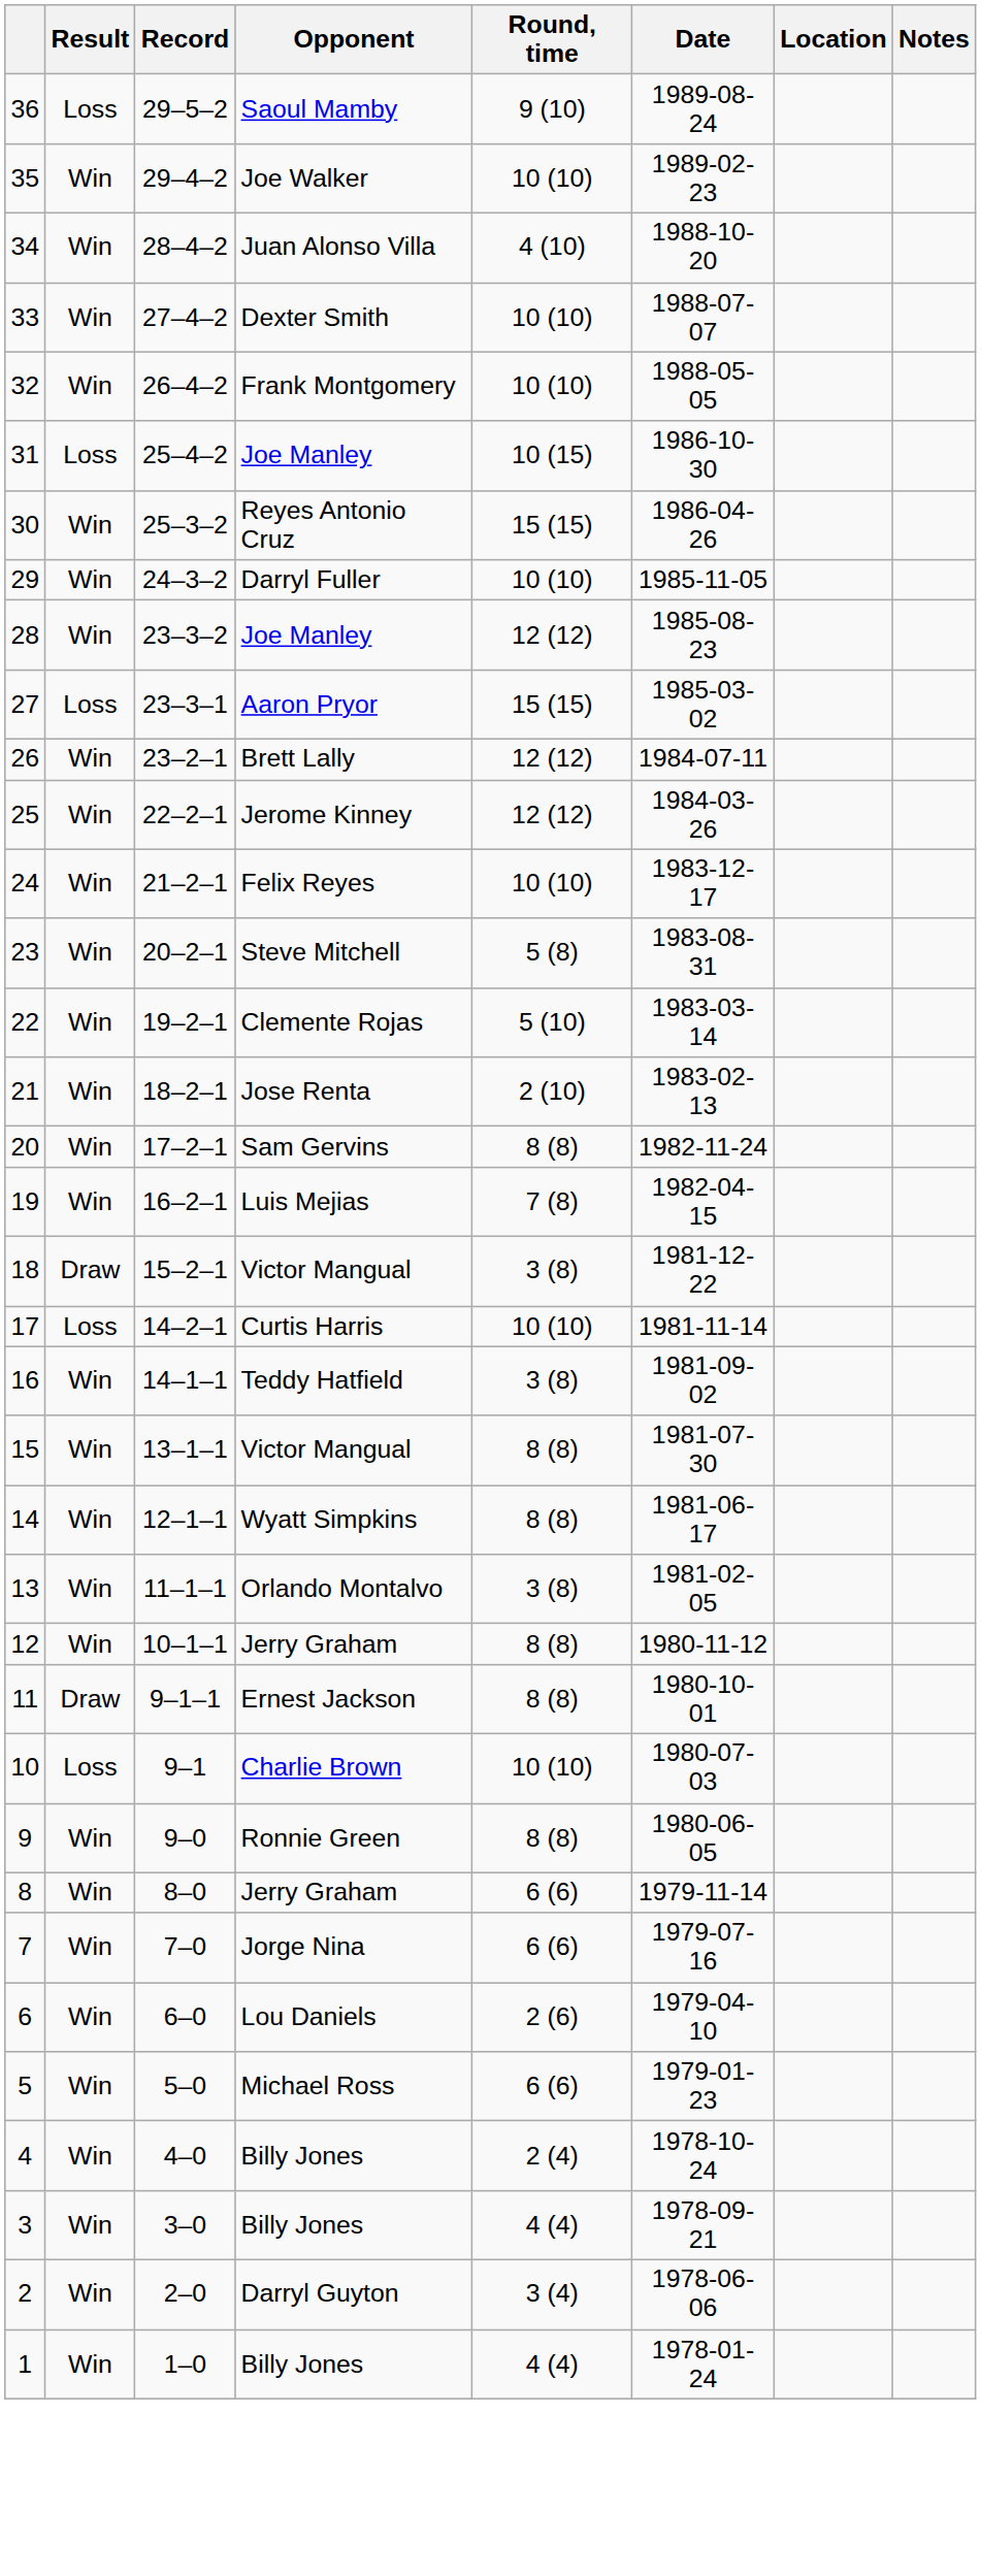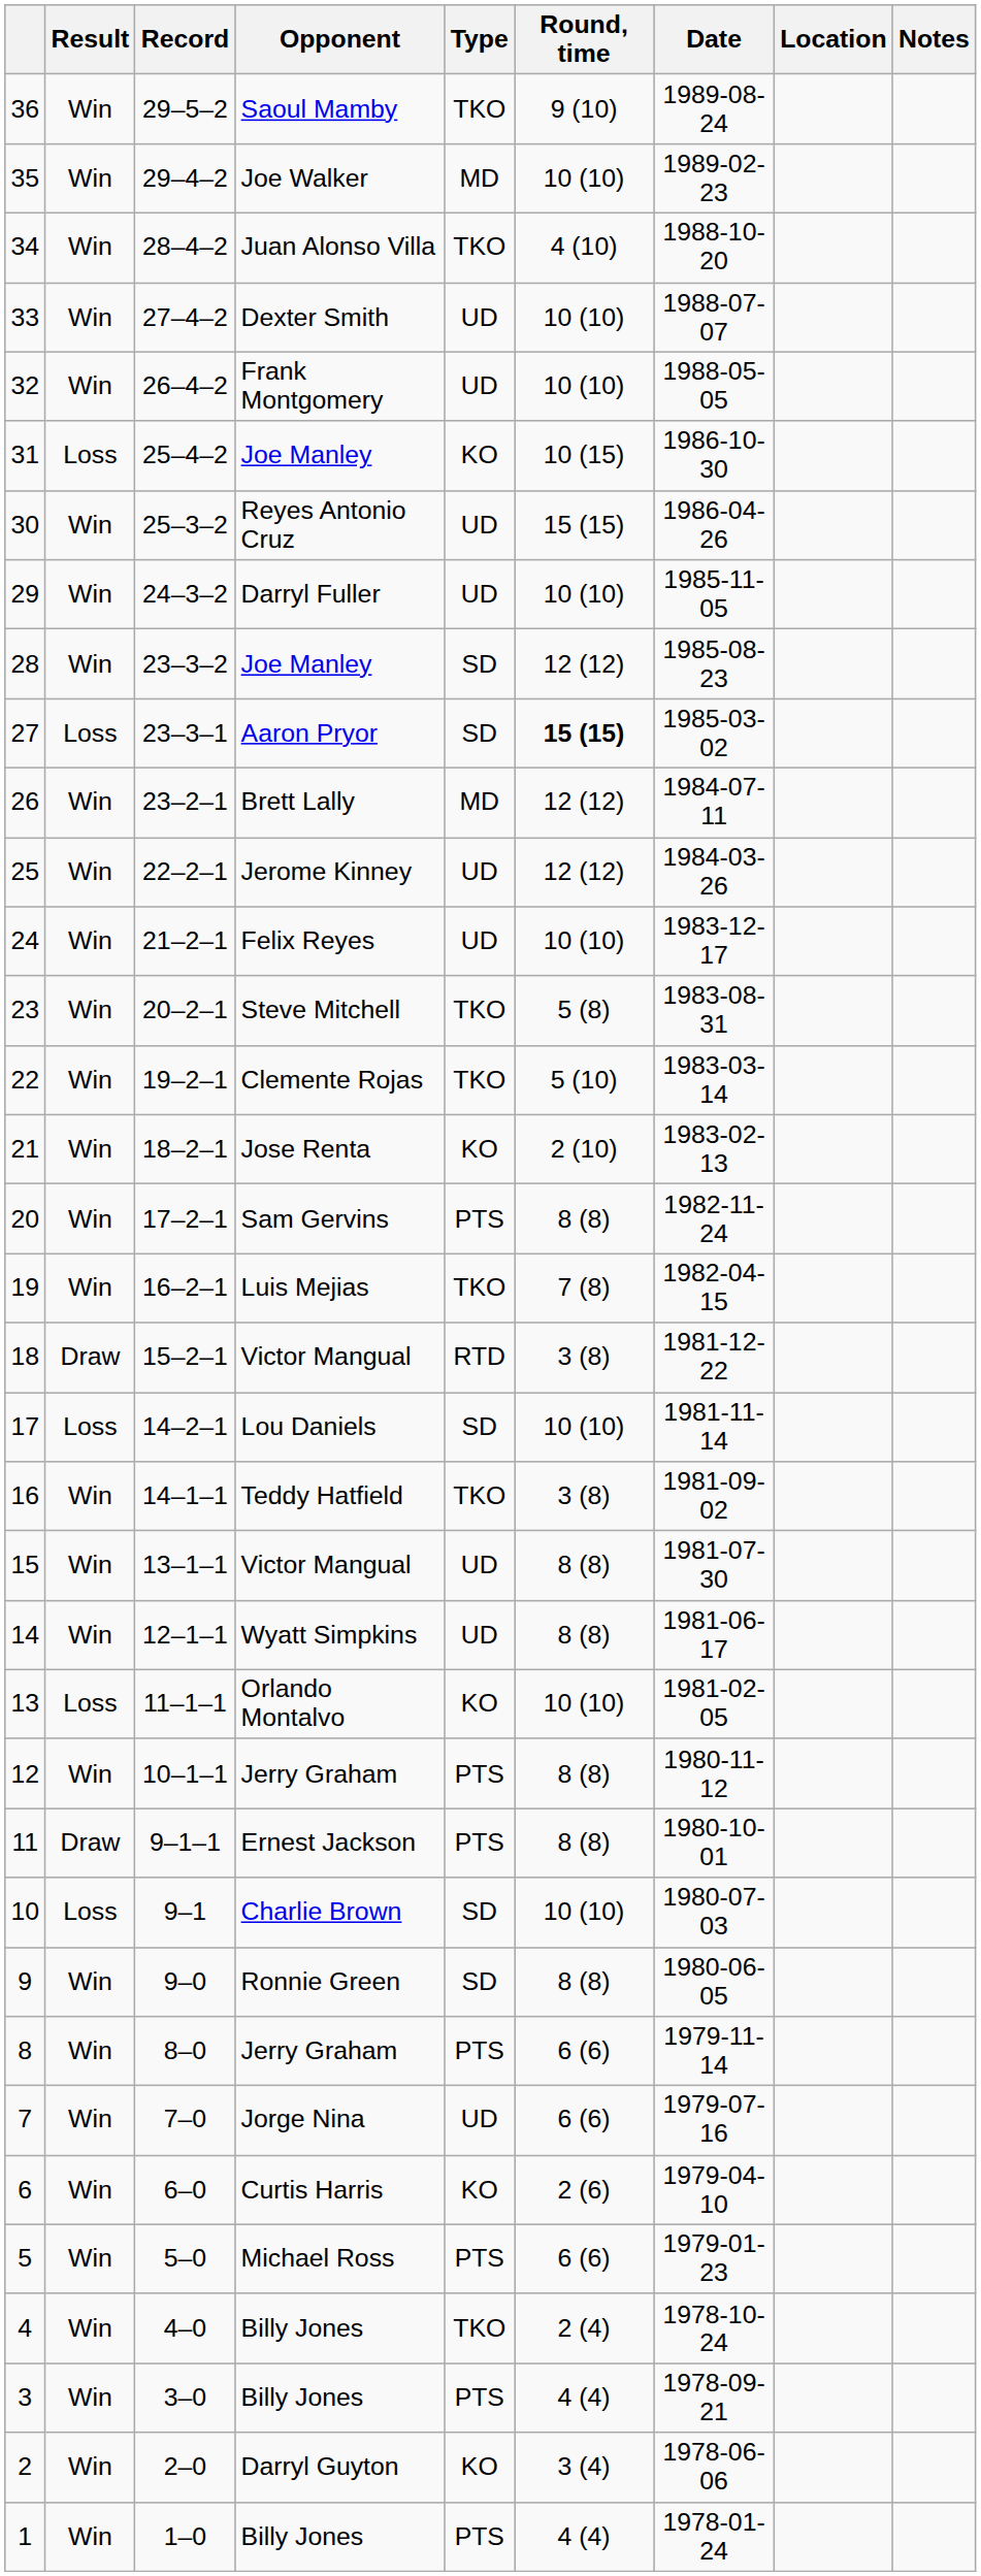 <table class=wikitable style=text-align:center>
 <tr>
 <th></th>
 <th>Result</th>
 <th>Record</th>
 <th>Opponent</th>
+<th>Type</th>
 <th>Round, time</th>
 <th>Date</th>
 <th>Location</th>
 <th>Notes</th>
 </tr>
 <tr>
 <td>36</td>
-<td>Loss</td>
+<td>Win</td>
 <td>29–5–2</td>
 <td align=left><a href='#'>Saoul Mamby</a></td>
+<td>TKO</td>
 <td>9 (10)</td>
 <td>1989-08-24</td>
 <td align=left></td>
 <td align=left></td>
 </tr>
 <tr>
 <td>35</td>
 <td>Win</td>
 <td>29–4–2</td>
 <td align=left>Joe Walker</td>
+<td>MD</td>
 <td>10 (10)</td>
 <td>1989-02-23</td>
 <td align=left></td>
 <td align=left></td>
 </tr>
 <tr>
 <td>34</td>
 <td>Win</td>
 <td>28–4–2</td>
 <td align=left>Juan Alonso Villa</td>
+<td>TKO</td>
 <td>4 (10)</td>
 <td>1988-10-20</td>
 <td align=left></td>
 <td align=left></td>
 </tr>
 <tr>
 <td>33</td>
 <td>Win</td>
 <td>27–4–2</td>
 <td align=left>Dexter Smith</td>
+<td>UD</td>
 <td>10 (10)</td>
 <td>1988-07-07</td>
 <td align=left></td>
 <td align=left></td>
 </tr>
 <tr>
 <td>32</td>
 <td>Win</td>
 <td>26–4–2</td>
 <td align=left>Frank Montgomery</td>
+<td>UD</td>
 <td>10 (10)</td>
 <td>1988-05-05</td>
 <td align=left></td>
 <td align=left></td>
 </tr>
 <tr>
 <td>31</td>
 <td>Loss</td>
 <td>25–4–2</td>
 <td align=left><a href='#'>Joe Manley</a></td>
+<td>KO</td>
 <td>10 (15)</td>
 <td>1986-10-30</td>
 <td align=left></td>
 <td align=left></td>
 </tr>
 <tr>
 <td>30</td>
 <td>Win</td>
 <td>25–3–2</td>
 <td align=left>Reyes Antonio Cruz</td>
+<td>UD</td>
 <td>15 (15)</td>
 <td>1986-04-26</td>
 <td align=left></td>
 <td align=left></td>
 </tr>
 <tr>
 <td>29</td>
 <td>Win</td>
 <td>24–3–2</td>
 <td align=left>Darryl Fuller</td>
+<td>UD</td>
 <td>10 (10)</td>
 <td>1985-11-05</td>
 <td align=left></td>
 <td align=left></td>
 </tr>
 <tr>
 <td>28</td>
 <td>Win</td>
 <td>23–3–2</td>
 <td align=left><a href='#'>Joe Manley</a></td>
+<td>SD</td>
 <td>12 (12)</td>
 <td>1985-08-23</td>
 <td align=left></td>
 <td align=left></td>
 </tr>
 <tr>
 <td>27</td>
 <td>Loss</td>
 <td>23–3–1</td>
 <td align=left><a href='#'>Aaron Pryor</a></td>
-<td>15 (15)</td>
+<td>SD</td>
+<td><strong>15 (15)</strong></td>
 <td>1985-03-02</td>
 <td align=left></td>
 <td align=left></td>
 </tr>
 <tr>
 <td>26</td>
 <td>Win</td>
 <td>23–2–1</td>
 <td align=left>Brett Lally</td>
+<td>MD</td>
 <td>12 (12)</td>
 <td>1984-07-11</td>
 <td align=left></td>
 <td align=left></td>
 </tr>
 <tr>
 <td>25</td>
 <td>Win</td>
 <td>22–2–1</td>
 <td align=left>Jerome Kinney</td>
+<td>UD</td>
 <td>12 (12)</td>
 <td>1984-03-26</td>
 <td align=left></td>
 <td align=left></td>
 </tr>
 <tr>
 <td>24</td>
 <td>Win</td>
 <td>21–2–1</td>
 <td align=left>Felix Reyes</td>
+<td>UD</td>
 <td>10 (10)</td>
 <td>1983-12-17</td>
 <td align=left></td>
 <td align=left></td>
 </tr>
 <tr>
 <td>23</td>
 <td>Win</td>
 <td>20–2–1</td>
 <td align=left>Steve Mitchell</td>
+<td>TKO</td>
 <td>5 (8)</td>
 <td>1983-08-31</td>
 <td align=left></td>
 <td align=left></td>
 </tr>
 <tr>
 <td>22</td>
 <td>Win</td>
 <td>19–2–1</td>
 <td align=left>Clemente Rojas</td>
+<td>TKO</td>
 <td>5 (10)</td>
 <td>1983-03-14</td>
 <td align=left></td>
 <td align=left></td>
 </tr>
 <tr>
 <td>21</td>
 <td>Win</td>
 <td>18–2–1</td>
 <td align=left>Jose Renta</td>
+<td>KO</td>
 <td>2 (10)</td>
 <td>1983-02-13</td>
 <td align=left></td>
 <td align=left></td>
 </tr>
 <tr>
 <td>20</td>
 <td>Win</td>
 <td>17–2–1</td>
 <td align=left>Sam Gervins</td>
+<td>PTS</td>
 <td>8 (8)</td>
 <td>1982-11-24</td>
 <td align=left></td>
 <td align=left></td>
 </tr>
 <tr>
 <td>19</td>
 <td>Win</td>
 <td>16–2–1</td>
 <td align=left>Luis Mejias</td>
+<td>TKO</td>
 <td>7 (8)</td>
 <td>1982-04-15</td>
 <td align=left></td>
 <td align=left></td>
 </tr>
 <tr>
 <td>18</td>
 <td>Draw</td>
 <td>15–2–1</td>
 <td align=left>Victor Mangual</td>
+<td>RTD</td>
 <td>3 (8)</td>
 <td>1981-12-22</td>
 <td align=left></td>
 <td align=left></td>
 </tr>
 <tr>
 <td>17</td>
 <td>Loss</td>
 <td>14–2–1</td>
-<td align=left>Curtis Harris</td>
+<td align=left>Lou Daniels</td>
+<td>SD</td>
 <td>10 (10)</td>
 <td>1981-11-14</td>
 <td align=left></td>
 <td align=left></td>
 </tr>
 <tr>
 <td>16</td>
 <td>Win</td>
 <td>14–1–1</td>
 <td align=left>Teddy Hatfield</td>
+<td>TKO</td>
 <td>3 (8)</td>
 <td>1981-09-02</td>
 <td align=left></td>
 <td align=left></td>
 </tr>
 <tr>
 <td>15</td>
 <td>Win</td>
 <td>13–1–1</td>
 <td align=left>Victor Mangual</td>
+<td>UD</td>
 <td>8 (8)</td>
 <td>1981-07-30</td>
 <td align=left></td>
 <td align=left></td>
 </tr>
 <tr>
 <td>14</td>
 <td>Win</td>
 <td>12–1–1</td>
 <td align=left>Wyatt Simpkins</td>
+<td>UD</td>
 <td>8 (8)</td>
 <td>1981-06-17</td>
 <td align=left></td>
 <td align=left></td>
 </tr>
 <tr>
 <td>13</td>
-<td>Win</td>
+<td>Loss</td>
 <td>11–1–1</td>
 <td align=left>Orlando Montalvo</td>
-<td>3 (8)</td>
+<td>KO</td>
+<td>10 (10)</td>
 <td>1981-02-05</td>
 <td align=left></td>
 <td align=left></td>
 </tr>
 <tr>
 <td>12</td>
 <td>Win</td>
 <td>10–1–1</td>
 <td align=left>Jerry Graham</td>
+<td>PTS</td>
 <td>8 (8)</td>
 <td>1980-11-12</td>
 <td align=left></td>
 <td align=left></td>
 </tr>
 <tr>
 <td>11</td>
 <td>Draw</td>
 <td>9–1–1</td>
 <td align=left>Ernest Jackson</td>
+<td>PTS</td>
 <td>8 (8)</td>
 <td>1980-10-01</td>
 <td align=left></td>
 <td align=left></td>
 </tr>
 <tr>
 <td>10</td>
 <td>Loss</td>
 <td>9–1</td>
 <td align=left><a href='#'>Charlie Brown</a></td>
+<td>SD</td>
 <td>10 (10)</td>
 <td>1980-07-03</td>
 <td align=left></td>
 <td align=left></td>
 </tr>
 <tr>
 <td>9</td>
 <td>Win</td>
 <td>9–0</td>
 <td align=left>Ronnie Green</td>
+<td>SD</td>
 <td>8 (8)</td>
 <td>1980-06-05</td>
 <td align=left></td>
 <td align=left></td>
 </tr>
 <tr>
 <td>8</td>
 <td>Win</td>
 <td>8–0</td>
 <td align=left>Jerry Graham</td>
+<td>PTS</td>
 <td>6 (6)</td>
 <td>1979-11-14</td>
 <td align=left></td>
 <td align=left></td>
 </tr>
 <tr>
 <td>7</td>
 <td>Win</td>
 <td>7–0</td>
 <td align=left>Jorge Nina</td>
+<td>UD</td>
 <td>6 (6)</td>
 <td>1979-07-16</td>
 <td align=left></td>
 <td align=left></td>
 </tr>
 <tr>
 <td>6</td>
 <td>Win</td>
 <td>6–0</td>
-<td align=left>Lou Daniels</td>
+<td align=left>Curtis Harris</td>
+<td>KO</td>
 <td>2 (6)</td>
 <td>1979-04-10</td>
 <td align=left></td>
 <td align=left></td>
 </tr>
 <tr>
 <td>5</td>
 <td>Win</td>
 <td>5–0</td>
 <td align=left>Michael Ross</td>
+<td>PTS</td>
 <td>6 (6)</td>
 <td>1979-01-23</td>
 <td align=left></td>
 <td align=left></td>
 </tr>
 <tr>
 <td>4</td>
 <td>Win</td>
 <td>4–0</td>
 <td align=left>Billy Jones</td>
+<td>TKO</td>
 <td>2 (4)</td>
 <td>1978-10-24</td>
 <td align=left></td>
 <td align=left></td>
 </tr>
 <tr>
 <td>3</td>
 <td>Win</td>
 <td>3–0</td>
 <td align=left>Billy Jones</td>
+<td>PTS</td>
 <td>4 (4)</td>
 <td>1978-09-21</td>
 <td align=left></td>
 <td align=left></td>
 </tr>
 <tr>
 <td>2</td>
 <td>Win</td>
 <td>2–0</td>
 <td align=left>Darryl Guyton</td>
+<td>KO</td>
 <td>3 (4)</td>
 <td>1978-06-06</td>
 <td align=left></td>
 <td align=left></td>
 </tr>
 <tr>
 <td>1</td>
 <td>Win</td>
 <td>1–0</td>
 <td align=left>Billy Jones</td>
+<td>PTS</td>
 <td>4 (4)</td>
 <td>1978-01-24</td>
 <td align=left></td>
 <td align=left></td>
 </tr>
 </table>
